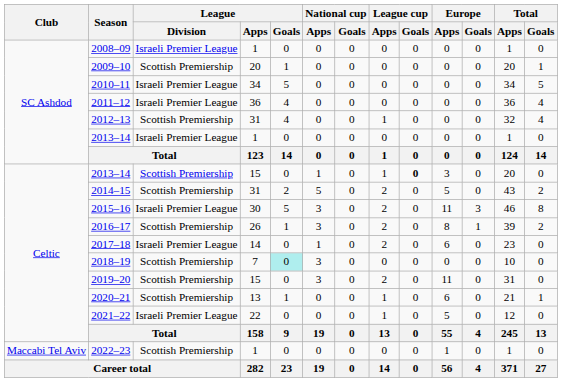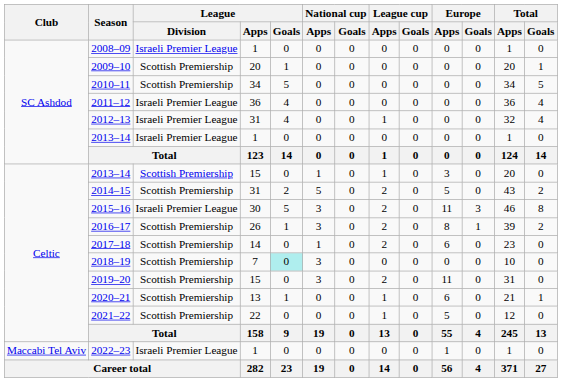 <table class="wikitable" style="text-align:center">
 <tr>
 <th rowspan="2">Club</th>
 <th rowspan="2">Season</th>
 <th colspan="3">League</th>
 <th colspan="2">National cup</th>
 <th colspan="2">League cup</th>
 <th colspan="2">Europe</th>
 <th colspan="2">Total</th>
 </tr>
 <tr>
 <th>Division</th>
 <th>Apps</th>
 <th>Goals</th>
 <th>Apps</th>
 <th>Goals</th>
 <th>Apps</th>
 <th>Goals</th>
 <th>Apps</th>
 <th>Goals</th>
 <th>Apps</th>
 <th>Goals</th>
 </tr>
 <tr>
 <td rowspan="7"><a href='#'>SC Ashdod</a></td>
 <td><a href='#'>2008–09</a></td>
 <td><a href='#'>Israeli Premier League</a></td>
 <td>1</td>
 <td>0</td>
 <td>0</td>
 <td>0</td>
 <td>0</td>
 <td>0</td>
 <td>0</td>
 <td>0</td>
 <td>1</td>
 <td>0</td>
 </tr>
 <tr>
 <td><a href='#'>2009–10</a></td>
 <td>Scottish Premiership</td>
 <td>20</td>
 <td>1</td>
 <td>0</td>
 <td>0</td>
 <td>0</td>
 <td>0</td>
 <td>0</td>
 <td>0</td>
 <td>20</td>
 <td>1</td>
 </tr>
 <tr>
 <td><a href='#'>2010–11</a></td>
-<td>Israeli Premier League</td>
+<td>Scottish Premiership</td>
 <td>34</td>
 <td>5</td>
 <td>0</td>
 <td>0</td>
 <td>0</td>
 <td>0</td>
 <td>0</td>
 <td>0</td>
 <td>34</td>
 <td>5</td>
 </tr>
 <tr>
 <td><a href='#'>2011–12</a></td>
 <td>Israeli Premier League</td>
 <td>36</td>
 <td>4</td>
 <td>0</td>
 <td>0</td>
 <td>0</td>
 <td>0</td>
 <td>0</td>
 <td>0</td>
 <td>36</td>
 <td>4</td>
 </tr>
 <tr>
 <td><a href='#'>2012–13</a></td>
-<td>Scottish Premiership</td>
+<td>Israeli Premier League</td>
 <td>31</td>
 <td>4</td>
 <td>0</td>
 <td>0</td>
 <td>1</td>
 <td>0</td>
 <td>0</td>
 <td>0</td>
 <td>32</td>
 <td>4</td>
 </tr>
 <tr>
 <td><a href='#'>2013–14</a></td>
 <td>Israeli Premier League</td>
 <td>1</td>
 <td>0</td>
 <td>0</td>
 <td>0</td>
 <td>0</td>
 <td>0</td>
 <td>0</td>
 <td>0</td>
 <td>1</td>
 <td>0</td>
 </tr>
 <tr>
 <th colspan="2">Total</th>
 <th>123</th>
 <th>14</th>
 <th>0</th>
 <th>0</th>
 <th>1</th>
 <th>0</th>
 <th>0</th>
 <th>0</th>
 <th>124</th>
 <th>14</th>
 </tr>
 <tr>
 <td rowspan="10"><a href='#'>Celtic</a></td>
 <td><a href='#'>2013–14</a></td>
 <td><a href='#'>Scottish Premiership</a></td>
 <td>15</td>
 <td>0</td>
 <td>1</td>
 <td>0</td>
 <td>1</td>
-<td><strong>0</strong></td>
+<td>0</td>
 <td>3</td>
 <td>0</td>
 <td>20</td>
 <td>0</td>
 </tr>
 <tr>
 <td><a href='#'>2014–15</a></td>
 <td>Scottish Premiership</td>
 <td>31</td>
 <td>2</td>
 <td>5</td>
 <td>0</td>
 <td>2</td>
 <td>0</td>
 <td>5</td>
 <td>0</td>
 <td>43</td>
 <td>2</td>
 </tr>
 <tr>
 <td><a href='#'>2015–16</a></td>
 <td>Israeli Premier League</td>
 <td>30</td>
 <td>5</td>
 <td>3</td>
 <td>0</td>
 <td>2</td>
 <td>0</td>
 <td>11</td>
 <td>3</td>
 <td>46</td>
 <td>8</td>
 </tr>
 <tr>
 <td><a href='#'>2016–17</a></td>
 <td>Scottish Premiership</td>
 <td>26</td>
 <td>1</td>
 <td>3</td>
 <td>0</td>
 <td>2</td>
 <td>0</td>
 <td>8</td>
 <td>1</td>
 <td>39</td>
 <td>2</td>
 </tr>
 <tr>
 <td><a href='#'>2017–18</a></td>
-<td>Israeli Premier League</td>
+<td>Scottish Premiership</td>
 <td>14</td>
 <td>0</td>
 <td>1</td>
 <td>0</td>
 <td>2</td>
 <td>0</td>
 <td>6</td>
 <td>0</td>
 <td>23</td>
 <td>0</td>
 </tr>
 <tr>
 <td><a href='#'>2018–19</a></td>
 <td>Scottish Premiership</td>
 <td>7</td>
 <td style="background: paleturquoise;">0</td>
 <td>3</td>
 <td>0</td>
 <td>0</td>
 <td>0</td>
 <td>0</td>
 <td>0</td>
 <td>10</td>
 <td>0</td>
 </tr>
 <tr>
 <td><a href='#'>2019–20</a></td>
 <td>Scottish Premiership</td>
 <td>15</td>
 <td>0</td>
 <td>3</td>
 <td>0</td>
 <td>2</td>
 <td>0</td>
 <td>11</td>
 <td>0</td>
 <td>31</td>
 <td>0</td>
 </tr>
 <tr>
 <td><a href='#'>2020–21</a></td>
 <td>Scottish Premiership</td>
 <td>13</td>
 <td>1</td>
 <td>0</td>
 <td>0</td>
 <td>1</td>
 <td>0</td>
 <td>6</td>
 <td>0</td>
 <td>21</td>
 <td>1</td>
 </tr>
 <tr>
 <td><a href='#'>2021–22</a></td>
-<td>Israeli Premier League</td>
+<td>Scottish Premiership</td>
 <td>22</td>
 <td>0</td>
 <td>0</td>
 <td>0</td>
 <td>1</td>
 <td>0</td>
 <td>5</td>
 <td>0</td>
 <td>12</td>
 <td>0</td>
 </tr>
 <tr>
 <th colspan="2">Total</th>
 <th>158</th>
 <th>9</th>
 <th>19</th>
 <th>0</th>
 <th>13</th>
 <th>0</th>
 <th>55</th>
 <th>4</th>
 <th>245</th>
 <th>13</th>
 </tr>
 <tr>
 <td><a href='#'>Maccabi Tel Aviv</a></td>
 <td><a href='#'>2022–23</a></td>
-<td>Scottish Premiership</td>
+<td>Israeli Premier League</td>
 <td>1</td>
 <td>0</td>
 <td>0</td>
 <td>0</td>
 <td>0</td>
 <td>0</td>
 <td>1</td>
 <td>0</td>
 <td>1</td>
 <td>0</td>
 </tr>
 <tr>
 <th colspan="3">Career total</th>
 <th>282</th>
 <th>23</th>
 <th>19</th>
 <th>0</th>
 <th>14</th>
 <th>0</th>
 <th>56</th>
 <th>4</th>
 <th>371</th>
 <th>27</th>
 </tr>
 </table>
